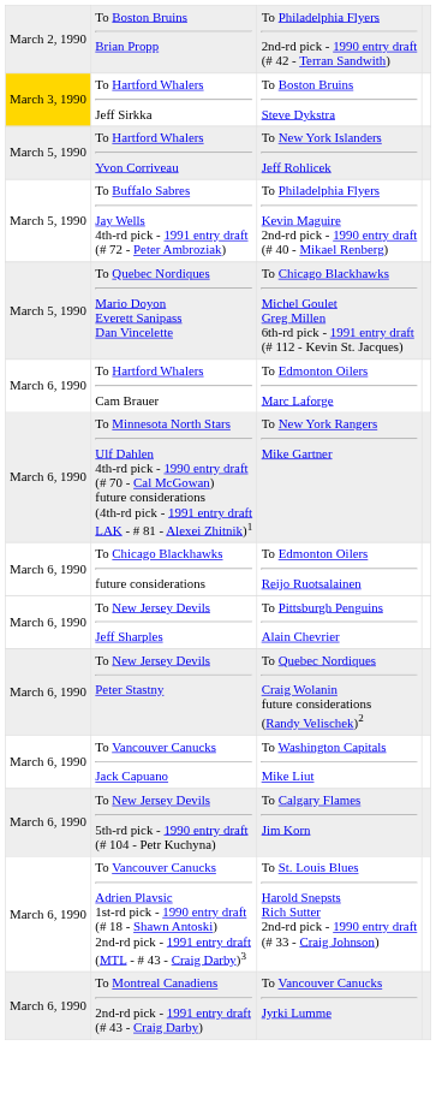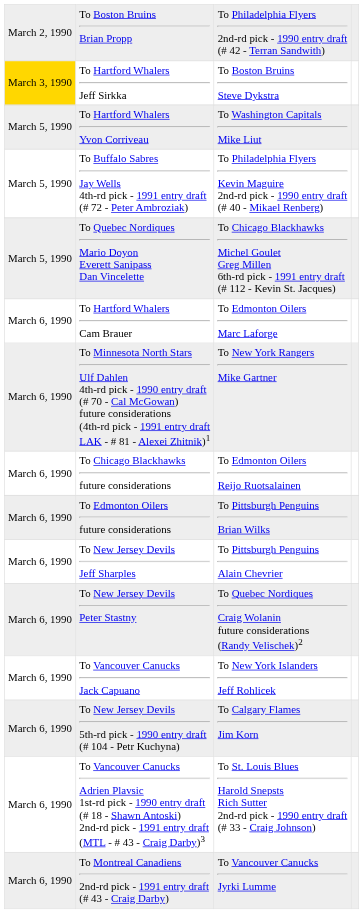 <table border=1 style="border-collapse:collapse" bordercolor="#DFDFDF"  cellpadding="5">
 <tr bgcolor="#eeeeee">
 <td>March 2, 1990</td>
 <td valign="top">To <a href='#'>Boston Bruins</a><hr><a href='#'>Brian Propp</a></td>
 <td valign="top">To <a href='#'>Philadelphia Flyers</a><hr>2nd-rd pick - <a href='#'>1990 entry draft</a><br>(# 42 - <a href='#'>Terran Sandwith</a>)</td>
 <td></td>
 </tr>
 <tr>
 <td style="background: gold;">March 3, 1990</td>
 <td valign="top">To <a href='#'>Hartford Whalers</a><hr>Jeff Sirkka</td>
 <td valign="top">To <a href='#'>Boston Bruins</a><hr><a href='#'>Steve Dykstra</a></td>
 <td></td>
 </tr>
 <tr>
 </tr>
 <tr bgcolor="#eeeeee">
 <td>March 5, 1990</td>
 <td valign="top">To <a href='#'>Hartford Whalers</a><hr><a href='#'>Yvon Corriveau</a></td>
-<td valign="top">To <a href='#'>New York Islanders</a><hr><a href='#'>Jeff Rohlicek</a></td>
+<td valign="top">To <a href='#'>Washington Capitals</a><hr><a href='#'>Mike Liut</a></td>
 <td></td>
 </tr>
 <tr>
 <td>March 5, 1990</td>
 <td valign="top">To <a href='#'>Buffalo Sabres</a><hr><a href='#'>Jay Wells</a><br>4th-rd pick - <a href='#'>1991 entry draft</a><br>(# 72 - <a href='#'>Peter Ambroziak</a>)</td>
 <td valign="top">To <a href='#'>Philadelphia Flyers</a><hr><a href='#'>Kevin Maguire</a><br>2nd-rd pick - <a href='#'>1990 entry draft</a><br>(# 40 - <a href='#'>Mikael Renberg</a>)</td>
 <td></td>
 </tr>
 <tr>
 </tr>
 <tr bgcolor="#eeeeee">
 <td>March 5, 1990</td>
 <td valign="top">To <a href='#'>Quebec Nordiques</a><hr><a href='#'>Mario Doyon</a><br><a href='#'>Everett Sanipass</a><br><a href='#'>Dan Vincelette</a></td>
 <td valign="top">To <a href='#'>Chicago Blackhawks</a><hr><a href='#'>Michel Goulet</a><br><a href='#'>Greg Millen</a><br>6th-rd pick - <a href='#'>1991 entry draft</a><br>(# 112 - Kevin St. Jacques)</td>
 <td></td>
 </tr>
 <tr>
 <td>March 6, 1990</td>
 <td valign="top">To <a href='#'>Hartford Whalers</a><hr>Cam Brauer</td>
 <td valign="top">To <a href='#'>Edmonton Oilers</a><hr><a href='#'>Marc Laforge</a></td>
 <td></td>
 </tr>
 <tr bgcolor="#eeeeee">
 <td>March 6, 1990</td>
 <td valign="top">To <a href='#'>Minnesota North Stars</a><hr><a href='#'>Ulf Dahlen</a><br>4th-rd pick - <a href='#'>1990 entry draft</a><br>(# 70 - <a href='#'>Cal McGowan</a>)<br>future considerations<br>(4th-rd pick - <a href='#'>1991 entry draft</a><br><a href='#'>LAK</a> - # 81 - <a href='#'>Alexei Zhitnik</a>)<sup>1</sup></td>
 <td valign="top">To <a href='#'>New York Rangers</a><hr><a href='#'>Mike Gartner</a></td>
 <td></td>
 </tr>
 <tr>
 <td>March 6, 1990</td>
 <td valign="top">To <a href='#'>Chicago Blackhawks</a><hr>future considerations</td>
 <td valign="top">To <a href='#'>Edmonton Oilers</a><hr><a href='#'>Reijo Ruotsalainen</a></td>
 <td></td>
 </tr>
 <tr>
 </tr>
+<tr bgcolor="#eeeeee">
+<td>March 6, 1990</td>
+<td valign="top">To <a href='#'>Edmonton Oilers</a><hr>future considerations</td>
+<td valign="top">To <a href='#'>Pittsburgh Penguins</a><hr><a href='#'>Brian Wilks</a></td>
+<td></td>
+</tr>
 <tr>
 <td>March 6, 1990</td>
 <td valign="top">To <a href='#'>New Jersey Devils</a><hr><a href='#'>Jeff Sharples</a></td>
 <td valign="top">To <a href='#'>Pittsburgh Penguins</a><hr><a href='#'>Alain Chevrier</a></td>
 <td></td>
 </tr>
 <tr>
 </tr>
 <tr bgcolor="#eeeeee">
 <td>March 6, 1990</td>
 <td valign="top">To <a href='#'>New Jersey Devils</a><hr><a href='#'>Peter Stastny</a></td>
 <td valign="top">To <a href='#'>Quebec Nordiques</a><hr><a href='#'>Craig Wolanin</a><br>future considerations<br>(<a href='#'>Randy Velischek</a>)<sup>2</sup></td>
 <td></td>
 </tr>
 <tr>
 <td>March 6, 1990</td>
 <td valign="top">To <a href='#'>Vancouver Canucks</a><hr><a href='#'>Jack Capuano</a></td>
-<td valign="top">To <a href='#'>Washington Capitals</a><hr><a href='#'>Mike Liut</a></td>
+<td valign="top">To <a href='#'>New York Islanders</a><hr><a href='#'>Jeff Rohlicek</a></td>
 <td></td>
 </tr>
 <tr bgcolor="#eeeeee">
 <td>March 6, 1990</td>
 <td valign="top">To <a href='#'>New Jersey Devils</a><hr>5th-rd pick - <a href='#'>1990 entry draft</a><br>(# 104 - Petr Kuchyna)</td>
 <td valign="top">To <a href='#'>Calgary Flames</a><hr><a href='#'>Jim Korn</a></td>
 <td></td>
 </tr>
 <tr>
 <td>March 6, 1990</td>
 <td valign="top">To <a href='#'>Vancouver Canucks</a><hr><a href='#'>Adrien Plavsic</a><br>1st-rd pick - <a href='#'>1990 entry draft</a><br>(# 18 - <a href='#'>Shawn Antoski</a>)<br>2nd-rd pick - <a href='#'>1991 entry draft</a><br>(<a href='#'>MTL</a> - # 43 - <a href='#'>Craig Darby</a>)<sup>3</sup></td>
 <td valign="top">To <a href='#'>St. Louis Blues</a><hr><a href='#'>Harold Snepsts</a><br><a href='#'>Rich Sutter</a><br>2nd-rd pick - <a href='#'>1990 entry draft</a><br>(# 33 - <a href='#'>Craig Johnson</a>)</td>
 <td></td>
 </tr>
 <tr bgcolor="#eeeeee">
 <td>March 6, 1990</td>
 <td valign="top">To <a href='#'>Montreal Canadiens</a><hr>2nd-rd pick - <a href='#'>1991 entry draft</a><br>(# 43 - <a href='#'>Craig Darby</a>)</td>
 <td valign="top">To <a href='#'>Vancouver Canucks</a><hr><a href='#'>Jyrki Lumme</a></td>
 <td></td>
 </tr>
 </table>
